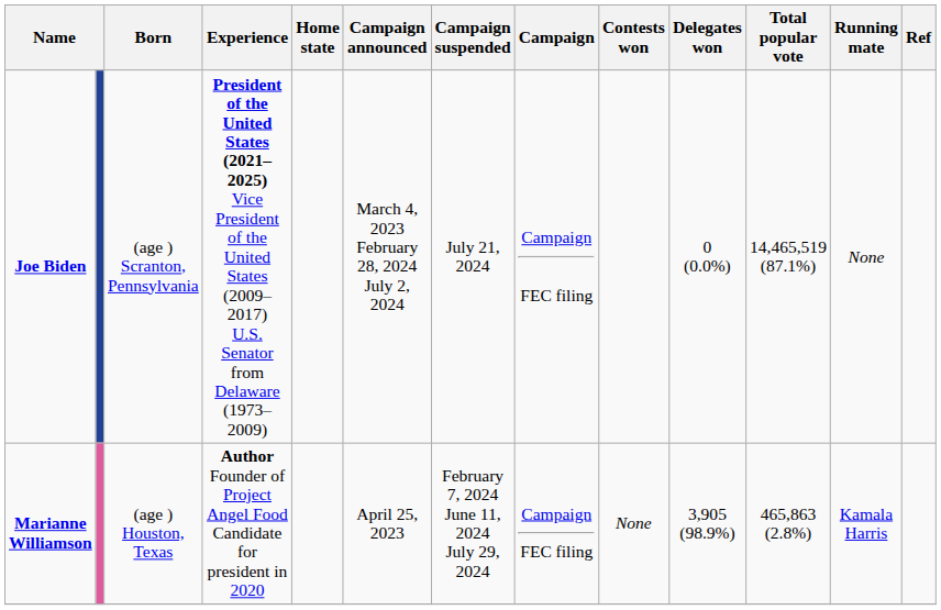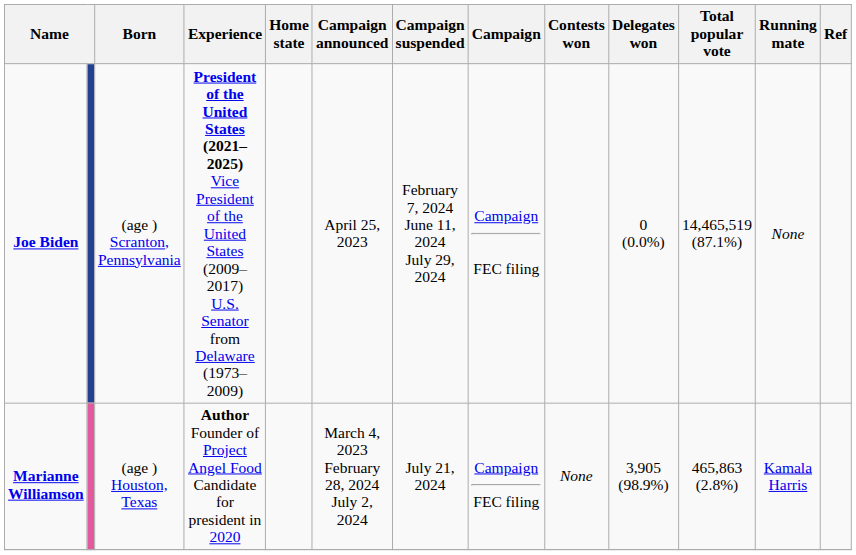 <table class="wikitable" style="text-align:center;">
 <tr>
 <th colspan="2">Name</th>
 <th>Born</th>
 <th>Experience</th>
 <th>Home state</th>
 <th scope="col">Campaign<br>announced</th>
 <th scope="col">Campaign<br>suspended</th>
 <th>Campaign</th>
 <th>Contests<br>won</th>
 <th>Delegates<br>won</th>
 <th>Total<br>popular vote</th>
 <th>Running<br>mate</th>
 <th>Ref</th>
 </tr>
 <tr>
 <td><br><strong><a href='#'>Joe Biden</a></strong></td>
 <td style="background:#224192;"></td>
 <td><br>(age )<br><a href='#'>Scranton, Pennsylvania</a></td>
 <td><strong><a href='#'>President of the United States</a> <br> (2021–2025)</strong><br> <a href='#'>Vice President of the United States</a><br>(2009–2017)<br><a href='#'>U.S. Senator</a> from <a href='#'>Delaware</a><br>(1973–2009)</td>
 <td></td>
-<td>March 4, 2023 <br>February 28, 2024<br>July 2, 2024</td>
-<td>July 21, 2024<br></td>
+<td>April 25, 2023<br></td>
+<td>February 7, 2024<br>June 11, 2024<br>July 29, 2024</td>
 <td><br><a href='#'>Campaign</a> <hr><br>FEC filing<br></td>
 <td></td>
 <td>0<br>(0.0%)</td>
 <td>14,465,519<br>(87.1%)</td>
 <td><em>None</em></td>
 <td><br><br></td>
 </tr>
 <tr>
 <td><br><strong><a href='#'>Marianne Williamson</a></strong></td>
 <td style="background:#e05a9d;"></td>
 <td><br>(age )<br><a href='#'>Houston, Texas</a></td>
 <td><strong>Author</strong><br>Founder of <a href='#'>Project Angel Food</a><br>Candidate for president in <a href='#'>2020</a></td>
 <td></td>
-<td>April 25, 2023<br></td>
-<td>February 7, 2024<br>June 11, 2024<br>July 29, 2024</td>
+<td>March 4, 2023 <br>February 28, 2024<br>July 2, 2024</td>
+<td>July 21, 2024<br></td>
 <td><br><a href='#'>Campaign</a><hr>FEC filing<br></td>
 <td><em>None</em></td>
 <td>3,905<br>(98.9%)</td>
 <td>465,863 (2.8%)</td>
 <td><a href='#'>Kamala Harris</a></td>
 <td><br><br><br><br><br></td>
 </tr>
 <tr>
 </tr>
 </table>
